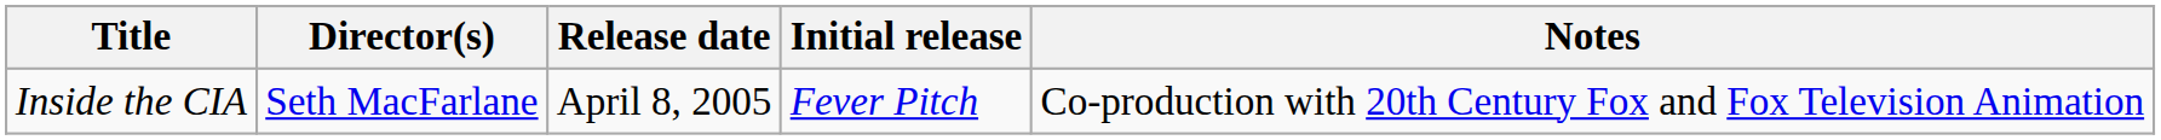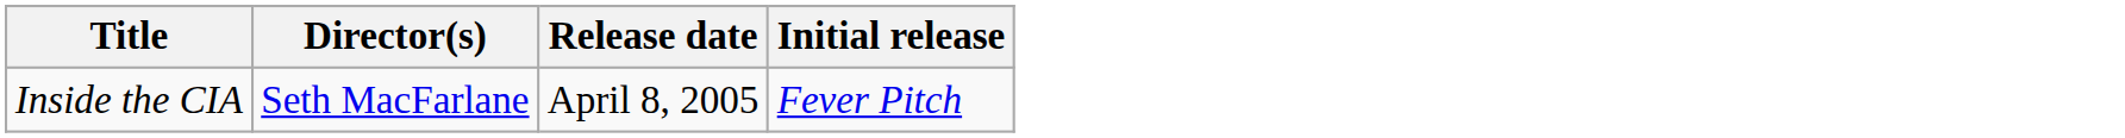 <table class="wikitable">
 <tr>
 <th>Title</th>
 <th>Director(s)</th>
 <th>Release date</th>
 <th>Initial release</th>
-<th>Notes</th>
 </tr>
 <tr>
 <td><em>Inside the CIA</em></td>
 <td><a href='#'>Seth MacFarlane</a></td>
 <td>April 8, 2005</td>
 <td><em><a href='#'>Fever Pitch</a></em></td>
-<td>Co-production with <a href='#'>20th Century Fox</a> and <a href='#'>Fox Television Animation</a></td>
 </tr>
 </table>
